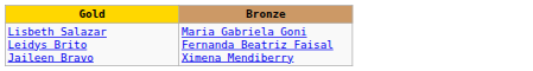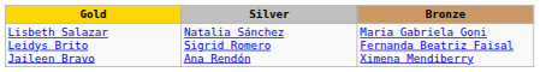 <table class="wikitable" style="text-align:left">
 <tr align="center">
 <td width=200 bgcolor=gold><strong>Gold</strong></td>
+<td width=200 bgcolor=silver><strong>Silver</strong></td>
 <td width=200 bgcolor=CC9966><strong>Bronze</strong></td>
 </tr>
 <tr>
 <td><a href='#'>Lisbeth Salazar</a><br><a href='#'>Leidys Brito</a><br><a href='#'>Jaileen Bravo</a><br><em></em></td>
+<td><a href='#'>Natalia Sánchez</a><br><a href='#'>Sigrid Romero</a><br><a href='#'>Ana Rendón</a><br><em></em></td>
 <td><a href='#'>Maria Gabriela Goni</a><br><a href='#'>Fernanda Beatriz Faisal</a><br><a href='#'>Ximena Mendiberry</a><br><em></em></td>
 </tr>
 </table>
